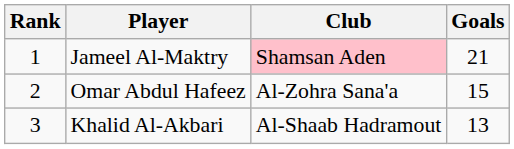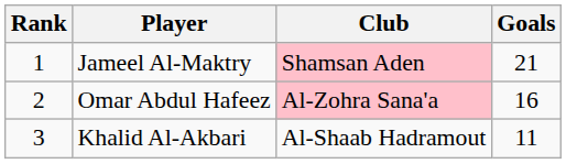 <table class="wikitable" style="text-align:center">
 <tr>
 <th>Rank</th>
 <th>Player</th>
 <th>Club</th>
 <th>Goals</th>
 </tr>
 <tr>
 <td>1</td>
 <td align="left">Jameel Al-Maktry</td>
 <td align="left" style="background: pink;">Shamsan Aden</td>
 <td>21</td>
 </tr>
 <tr>
 <td>2</td>
 <td align="left">Omar Abdul Hafeez</td>
-<td align="left">Al-Zohra Sana'a</td>
-<td>15</td>
+<td align="left" style="background: pink;">Al-Zohra Sana'a</td>
+<td>16</td>
 </tr>
 <tr>
 <td>3</td>
 <td align="left">Khalid Al-Akbari</td>
 <td align="left">Al-Shaab Hadramout</td>
-<td>13</td>
+<td>11</td>
 </tr>
 </table>
